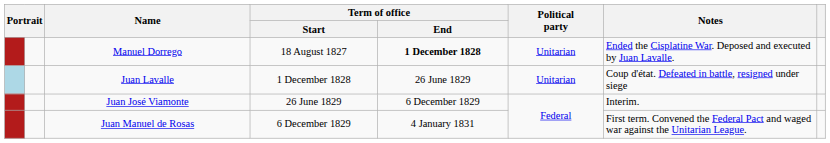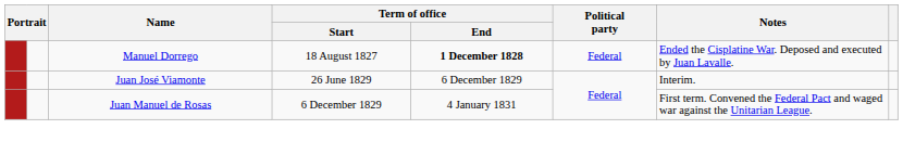 <table class="wikitable" width="100%" style="text-align: center;">
 <tr>
 <th colspan="2" rowspan="2" width="1%">Portrait</th>
 <th rowspan=2 width="25%">Name<br></th>
 <th colspan=2 width="31.4%">Term of office</th>
 <th rowspan=2>Political<br>party</th>
 <th rowspan=2 width="26%">Notes<br></th>
 <th rowspan=2 width="1%"></th>
 </tr>
 <tr>
 <th>Start</th>
 <th>End</th>
 </tr>
 <tr>
 <td bgcolor=#B31B1B></td>
 <td></td>
 <td><a href='#'>Manuel Dorrego</a><br></td>
 <td>18 August 1827</td>
 <td><strong>1 December 1828</strong></td>
-<td><a href='#'>Unitarian</a></td>
+<td><a href='#'>Federal</a></td>
 <td align=left><a href='#'>Ended</a> the <a href='#'>Cisplatine War</a>. Deposed and executed by <a href='#'>Juan Lavalle</a>.</td>
-<td></td>
-</tr>
-<tr>
-<td bgcolor=Lightblue></td>
-<td></td>
-<td><a href='#'>Juan Lavalle</a><br></td>
-<td>1 December 1828</td>
-<td>26 June 1829</td>
-<td><a href='#'>Unitarian</a></td>
-<td align=left>Coup d'état. <a href='#'>Defeated in battle</a>, <a href='#'>resigned</a> under siege</td>
 <td></td>
 </tr>
 <tr>
 <td bgcolor=#B31B1B></td>
 <td></td>
 <td><a href='#'>Juan José Viamonte</a><br></td>
 <td>26 June 1829</td>
 <td>6 December 1829</td>
 <td rowspan="2"><a href='#'>Federal</a></td>
 <td align=left>Interim.</td>
 <td></td>
 </tr>
 <tr>
 <td bgcolor=#B31B1B></td>
 <td></td>
 <td><a href='#'>Juan Manuel de Rosas</a><br></td>
 <td>6 December 1829</td>
 <td>4 January 1831</td>
 <td align=left>First term. Convened the <a href='#'>Federal Pact</a> and waged war against the <a href='#'>Unitarian League</a>.</td>
 <td></td>
 </tr>
 </table>
